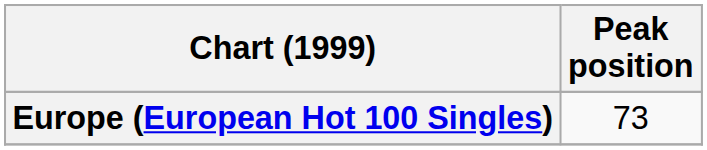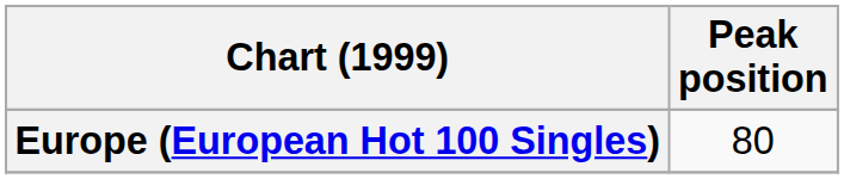 <table class="wikitable sortable plainrowheaders" style="text-align:center">
 <tr>
 <th scope="col">Chart (1999)</th>
 <th scope="col">Peak<br> position</th>
 </tr>
 <tr>
 </tr>
 <tr>
 <th scope="row">Europe (<a href='#'>European Hot 100 Singles</a>)</th>
-<td>73</td>
+<td>80</td>
 </tr>
 <tr>
 </tr>
 <tr>
 </tr>
 <tr>
 </tr>
 <tr>
 </tr>
 <tr>
 </tr>
 <tr>
 </tr>
 <tr>
 </tr>
 <tr>
 </tr>
 <tr>
 </tr>
 </table>
